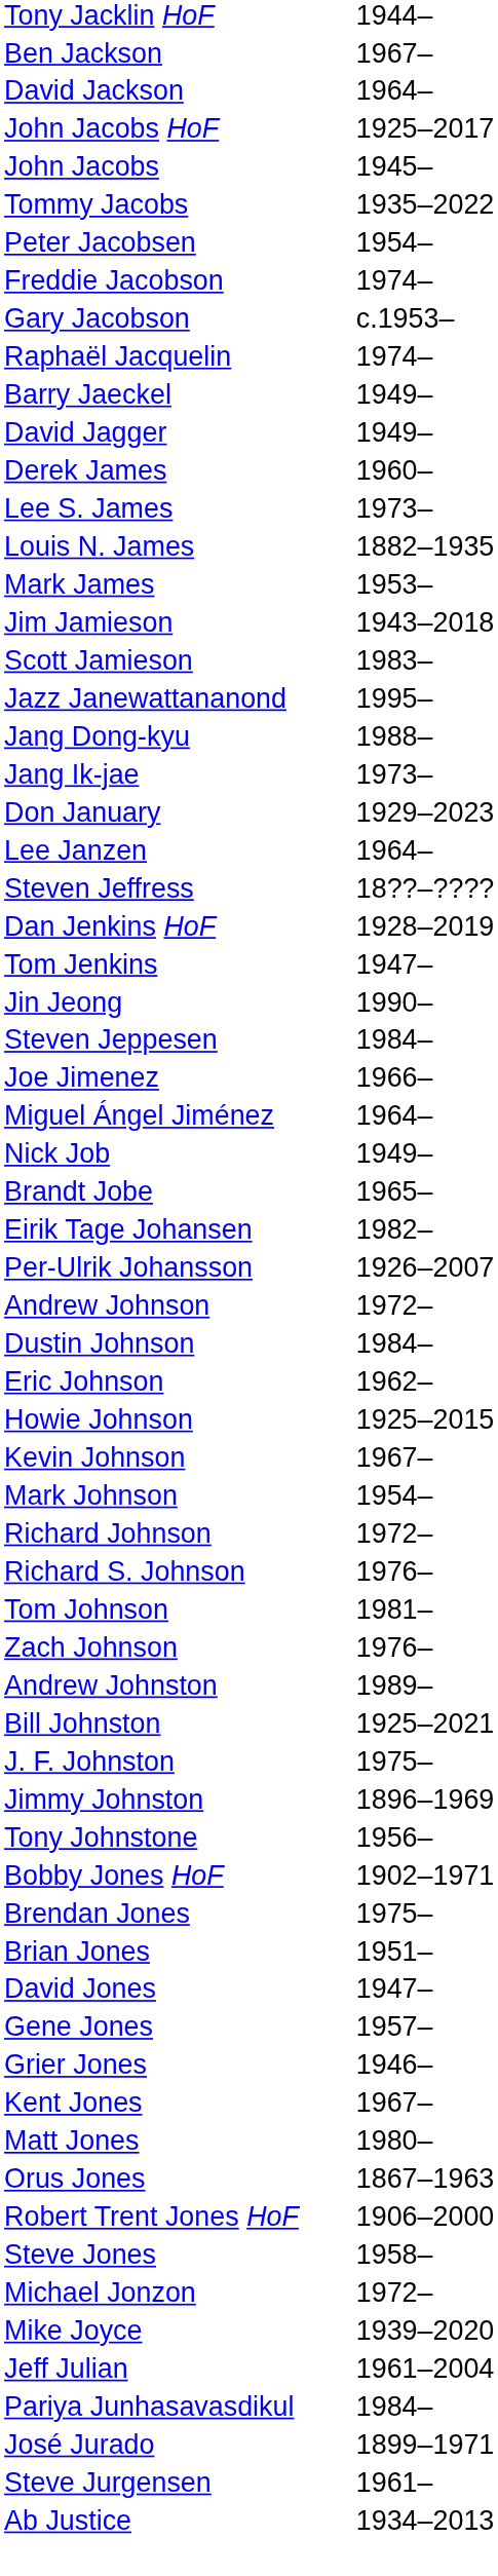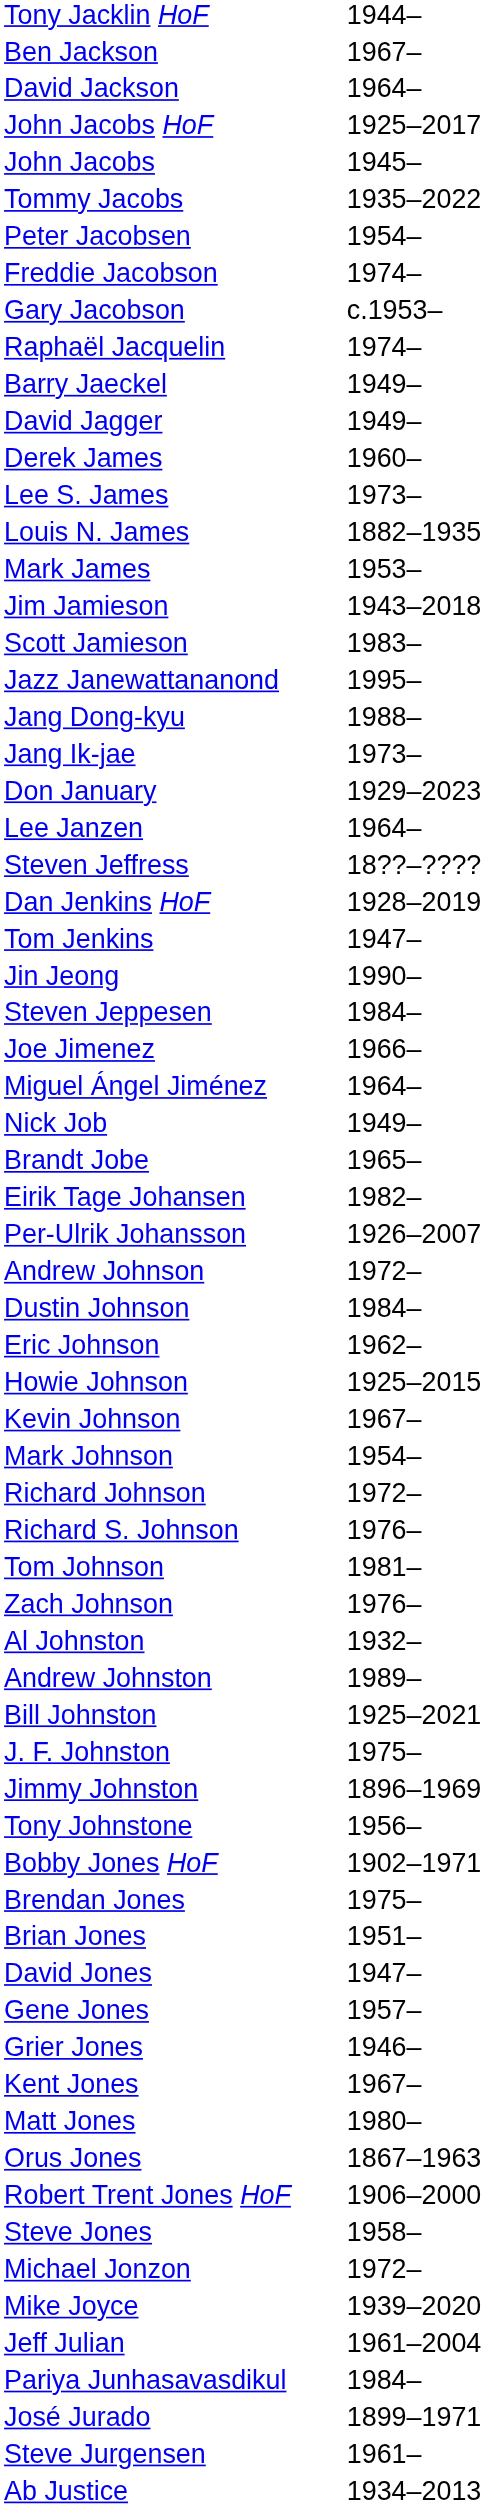 <table>
 <tr>
 <td style="width:200px"> <a href='#'>Tony Jacklin</a> <em><a href='#'><span>HoF</span></a></em></td>
 <td>1944–</td>
 </tr>
 <tr>
 <td> <a href='#'>Ben Jackson</a></td>
 <td>1967–</td>
 </tr>
 <tr>
 <td> <a href='#'>David Jackson</a></td>
 <td>1964–</td>
 </tr>
 <tr>
 <td> <a href='#'>John Jacobs</a> <em><a href='#'><span>HoF</span></a></em></td>
 <td>1925–2017</td>
 </tr>
 <tr>
 <td> <a href='#'>John Jacobs</a></td>
 <td>1945–</td>
 </tr>
 <tr>
 <td> <a href='#'>Tommy Jacobs</a></td>
 <td>1935–2022</td>
 </tr>
 <tr>
 <td> <a href='#'>Peter Jacobsen</a></td>
 <td>1954–</td>
 </tr>
 <tr>
 <td> <a href='#'>Freddie Jacobson</a></td>
 <td>1974–</td>
 </tr>
 <tr>
 <td> <a href='#'>Gary Jacobson</a></td>
 <td>c.1953–</td>
 </tr>
 <tr>
 <td> <a href='#'>Raphaël Jacquelin</a></td>
 <td>1974–</td>
 </tr>
 <tr>
 <td> <a href='#'>Barry Jaeckel</a></td>
 <td>1949–</td>
 </tr>
 <tr>
 <td> <a href='#'>David Jagger</a></td>
 <td>1949–</td>
 </tr>
 <tr>
 <td> <a href='#'>Derek James</a></td>
 <td>1960–</td>
 </tr>
 <tr>
 <td> <a href='#'>Lee S. James</a></td>
 <td>1973–</td>
 </tr>
 <tr>
 <td> <a href='#'>Louis N. James</a></td>
 <td>1882–1935</td>
 </tr>
 <tr>
 <td> <a href='#'>Mark James</a></td>
 <td>1953–</td>
 </tr>
 <tr>
 <td> <a href='#'>Jim Jamieson</a></td>
 <td>1943–2018</td>
 </tr>
 <tr>
 <td> <a href='#'>Scott Jamieson</a></td>
 <td>1983–</td>
 </tr>
 <tr>
 <td> <a href='#'>Jazz Janewattananond</a></td>
 <td>1995–</td>
 </tr>
 <tr>
 <td> <a href='#'>Jang Dong-kyu</a></td>
 <td>1988–</td>
 </tr>
 <tr>
 <td> <a href='#'>Jang Ik-jae</a></td>
 <td>1973–</td>
 </tr>
 <tr>
 <td> <a href='#'>Don January</a></td>
 <td>1929–2023</td>
 </tr>
 <tr>
 <td> <a href='#'>Lee Janzen</a></td>
 <td>1964–</td>
 </tr>
 <tr>
 <td> <a href='#'>Steven Jeffress</a></td>
 <td>18??–????</td>
 </tr>
 <tr>
 <td> <a href='#'>Dan Jenkins</a> <em><a href='#'><span>HoF</span></a></em></td>
 <td>1928–2019</td>
 </tr>
 <tr>
 <td> <a href='#'>Tom Jenkins</a></td>
 <td>1947–</td>
 </tr>
 <tr>
 <td> <a href='#'>Jin Jeong</a></td>
 <td>1990–</td>
 </tr>
 <tr>
 <td> <a href='#'>Steven Jeppesen</a></td>
 <td>1984–</td>
 </tr>
 <tr>
 <td> <a href='#'>Joe Jimenez</a></td>
 <td>1966–</td>
 </tr>
 <tr>
 <td> <a href='#'>Miguel Ángel Jiménez</a></td>
 <td>1964–</td>
 </tr>
 <tr>
 <td> <a href='#'>Nick Job</a></td>
 <td>1949–</td>
 </tr>
 <tr>
 <td> <a href='#'>Brandt Jobe</a></td>
 <td>1965–</td>
 </tr>
 <tr>
 <td> <a href='#'>Eirik Tage Johansen</a></td>
 <td>1982–</td>
 </tr>
 <tr>
 <td> <a href='#'>Per-Ulrik Johansson</a></td>
 <td>1926–2007</td>
 </tr>
 <tr>
 <td> <a href='#'>Andrew Johnson</a></td>
 <td>1972–</td>
 </tr>
 <tr>
 <td> <a href='#'>Dustin Johnson</a></td>
 <td>1984–</td>
 </tr>
 <tr>
 <td> <a href='#'>Eric Johnson</a></td>
 <td>1962–</td>
 </tr>
 <tr>
 <td> <a href='#'>Howie Johnson</a></td>
 <td>1925–2015</td>
 </tr>
 <tr>
 <td> <a href='#'>Kevin Johnson</a></td>
 <td>1967–</td>
 </tr>
 <tr>
 <td> <a href='#'>Mark Johnson</a></td>
 <td>1954–</td>
 </tr>
 <tr>
 <td> <a href='#'>Richard Johnson</a></td>
 <td>1972–</td>
 </tr>
 <tr>
 <td> <a href='#'>Richard S. Johnson</a></td>
 <td>1976–</td>
 </tr>
 <tr>
 <td> <a href='#'>Tom Johnson</a></td>
 <td>1981–</td>
 </tr>
 <tr>
 <td> <a href='#'>Zach Johnson</a></td>
 <td>1976–</td>
 </tr>
 <tr>
+<td>  <a href='#'>Al Johnston</a></td>
+<td>1932–</td>
+</tr>
+<tr>
 <td> <a href='#'>Andrew Johnston</a></td>
 <td>1989–</td>
 </tr>
 <tr>
 <td> <a href='#'>Bill Johnston</a></td>
 <td>1925–2021</td>
 </tr>
 <tr>
 <td> <a href='#'>J. F. Johnston</a></td>
 <td>1975–</td>
 </tr>
 <tr>
 <td> <a href='#'>Jimmy Johnston</a></td>
 <td>1896–1969</td>
 </tr>
 <tr>
 <td> <a href='#'>Tony Johnstone</a></td>
 <td>1956–</td>
 </tr>
 <tr>
 <td> <a href='#'>Bobby Jones</a> <em><a href='#'><span>HoF</span></a></em></td>
 <td>1902–1971</td>
 </tr>
 <tr>
 <td> <a href='#'>Brendan Jones</a></td>
 <td>1975–</td>
 </tr>
 <tr>
 <td> <a href='#'>Brian Jones</a></td>
 <td>1951–</td>
 </tr>
 <tr>
 <td> <a href='#'>David Jones</a></td>
 <td>1947–</td>
 </tr>
 <tr>
 <td> <a href='#'>Gene Jones</a></td>
 <td>1957–</td>
 </tr>
 <tr>
 <td> <a href='#'>Grier Jones</a></td>
 <td>1946–</td>
 </tr>
 <tr>
 <td> <a href='#'>Kent Jones</a></td>
 <td>1967–</td>
 </tr>
 <tr>
 <td> <a href='#'>Matt Jones</a></td>
 <td>1980–</td>
 </tr>
 <tr>
 <td> <a href='#'>Orus Jones</a></td>
 <td>1867–1963</td>
 </tr>
 <tr>
 <td> <a href='#'>Robert Trent Jones</a> <em><a href='#'><span>HoF</span></a></em></td>
 <td>1906–2000</td>
 </tr>
 <tr>
 <td> <a href='#'>Steve Jones</a></td>
 <td>1958–</td>
 </tr>
 <tr>
 <td> <a href='#'>Michael Jonzon</a></td>
 <td>1972–</td>
 </tr>
 <tr>
 <td> <a href='#'>Mike Joyce</a></td>
 <td>1939–2020</td>
 </tr>
 <tr>
 <td> <a href='#'>Jeff Julian</a></td>
 <td>1961–2004</td>
 </tr>
 <tr>
 <td> <a href='#'>Pariya Junhasavasdikul</a></td>
 <td>1984–</td>
 </tr>
 <tr>
 <td> <a href='#'>José Jurado</a></td>
 <td>1899–1971</td>
 </tr>
 <tr>
 <td> <a href='#'>Steve Jurgensen</a></td>
 <td>1961–</td>
 </tr>
 <tr>
 <td> <a href='#'>Ab Justice</a></td>
 <td>1934–2013</td>
 </tr>
 </table>
